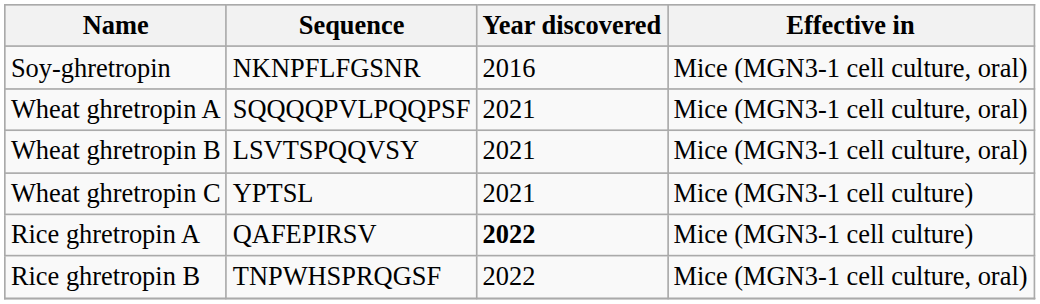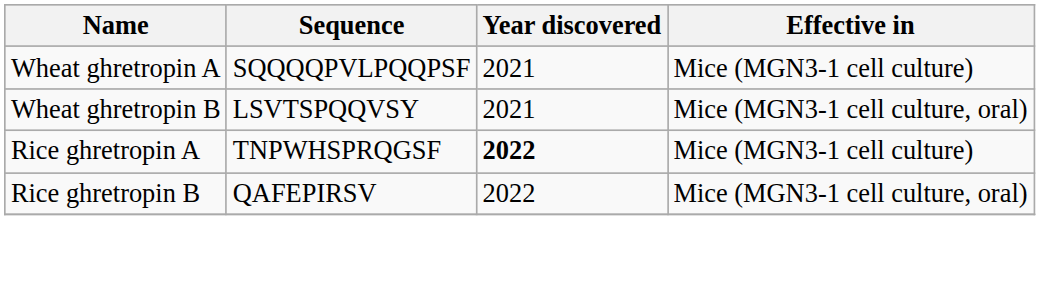 <table class=wikitable>
 <tr>
 <th>Name</th>
 <th>Sequence</th>
 <th>Year discovered</th>
 <th>Effective in</th>
 </tr>
 <tr>
-<td>Soy-ghretropin</td>
-<td>NKNPFLFGSNR</td>
-<td>2016</td>
-<td>Mice (MGN3-1 cell culture, oral)</td>
-</tr>
-<tr>
 <td>Wheat ghretropin A</td>
 <td>SQQQQPVLPQQPSF</td>
 <td>2021</td>
-<td>Mice (MGN3-1 cell culture, oral)</td>
+<td>Mice (MGN3-1 cell culture)</td>
 </tr>
 <tr>
 <td>Wheat ghretropin B</td>
 <td>LSVTSPQQVSY</td>
 <td>2021</td>
 <td>Mice (MGN3-1 cell culture, oral)</td>
 </tr>
 <tr>
-<td>Wheat ghretropin C</td>
-<td>YPTSL</td>
-<td>2021</td>
-<td>Mice (MGN3-1 cell culture)</td>
-</tr>
-<tr>
 <td>Rice ghretropin A</td>
-<td>QAFEPIRSV</td>
+<td>TNPWHSPRQGSF</td>
 <td><strong>2022</strong></td>
 <td>Mice (MGN3-1 cell culture)</td>
 </tr>
 <tr>
 <td>Rice ghretropin B</td>
-<td>TNPWHSPRQGSF</td>
+<td>QAFEPIRSV</td>
 <td>2022</td>
 <td>Mice (MGN3-1 cell culture, oral)</td>
 </tr>
 <tr>
 </tr>
 </table>
